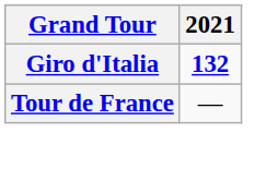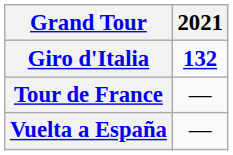 <table class="wikitable plainrowheaders">
 <tr>
 <th scope="col"><a href='#'>Grand Tour</a></th>
 <th scope="col">2021</th>
 </tr>
 <tr style="text-align:center;">
 <th scope="row"> <a href='#'>Giro d'Italia</a></th>
 <td><strong><a href='#'>132</a></strong></td>
 </tr>
 <tr style="text-align:center;">
 <th scope="row"> <a href='#'>Tour de France</a></th>
 <td>—</td>
 </tr>
+<tr style="text-align:center;">
+<th scope="row"> <a href='#'>Vuelta a España</a></th>
+<td>—</td>
+</tr>
 </table>
